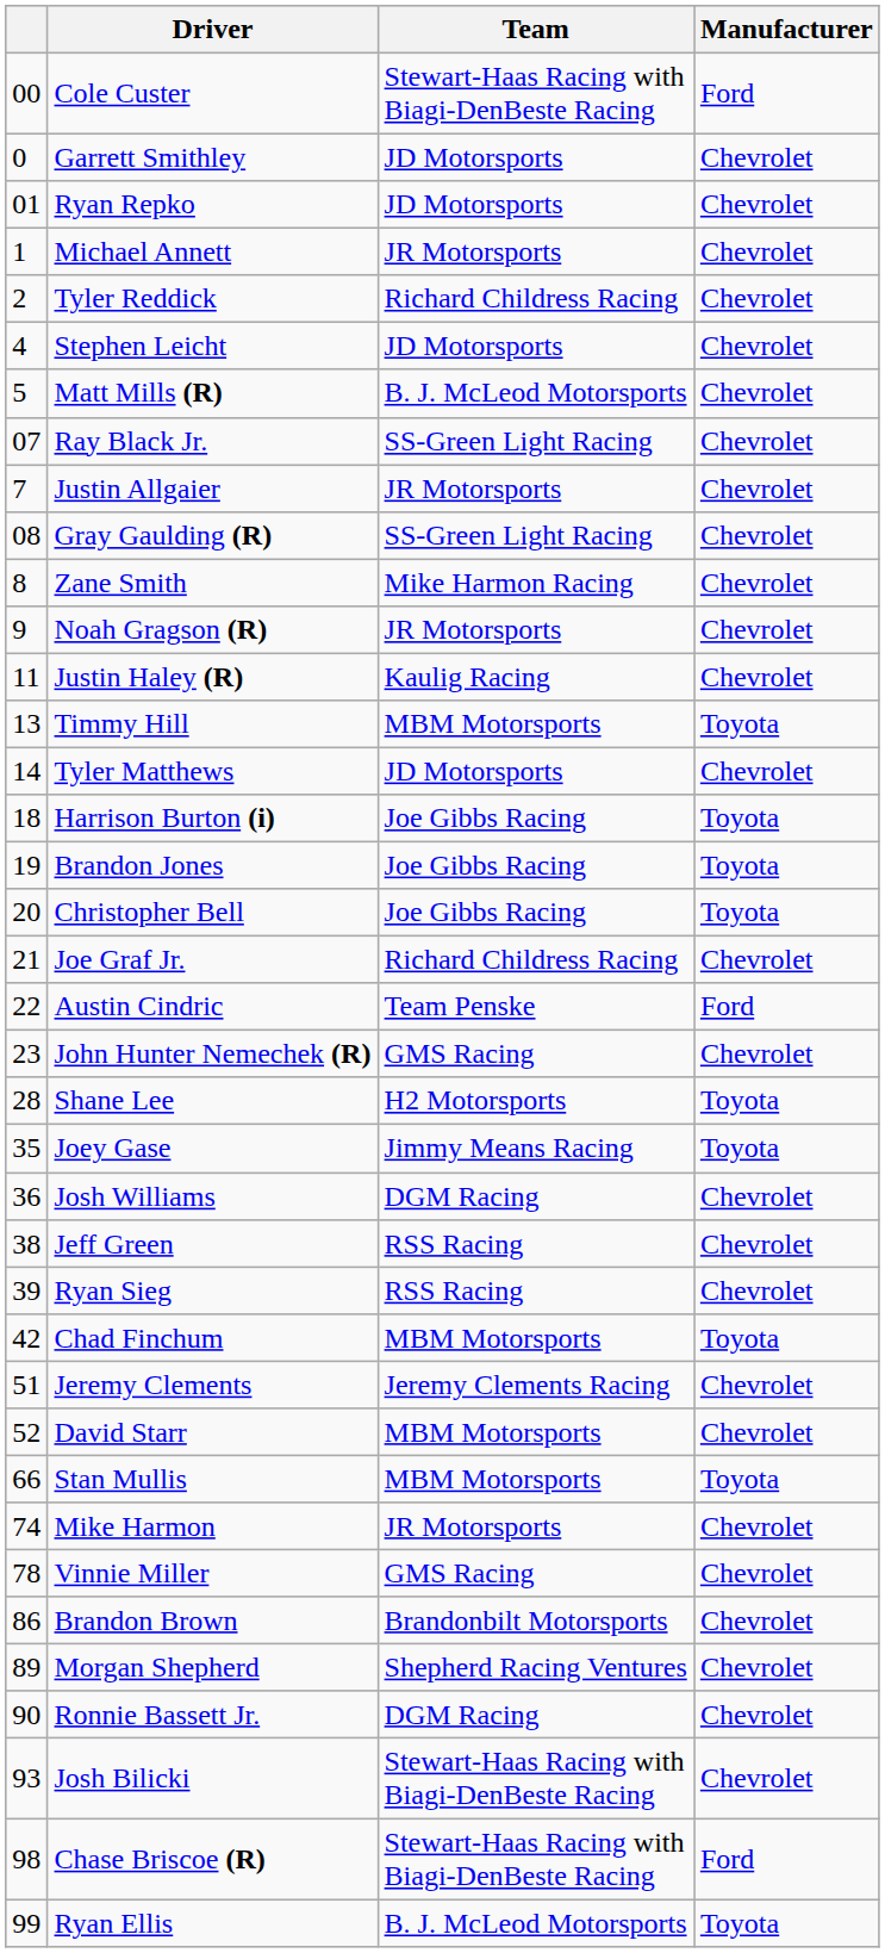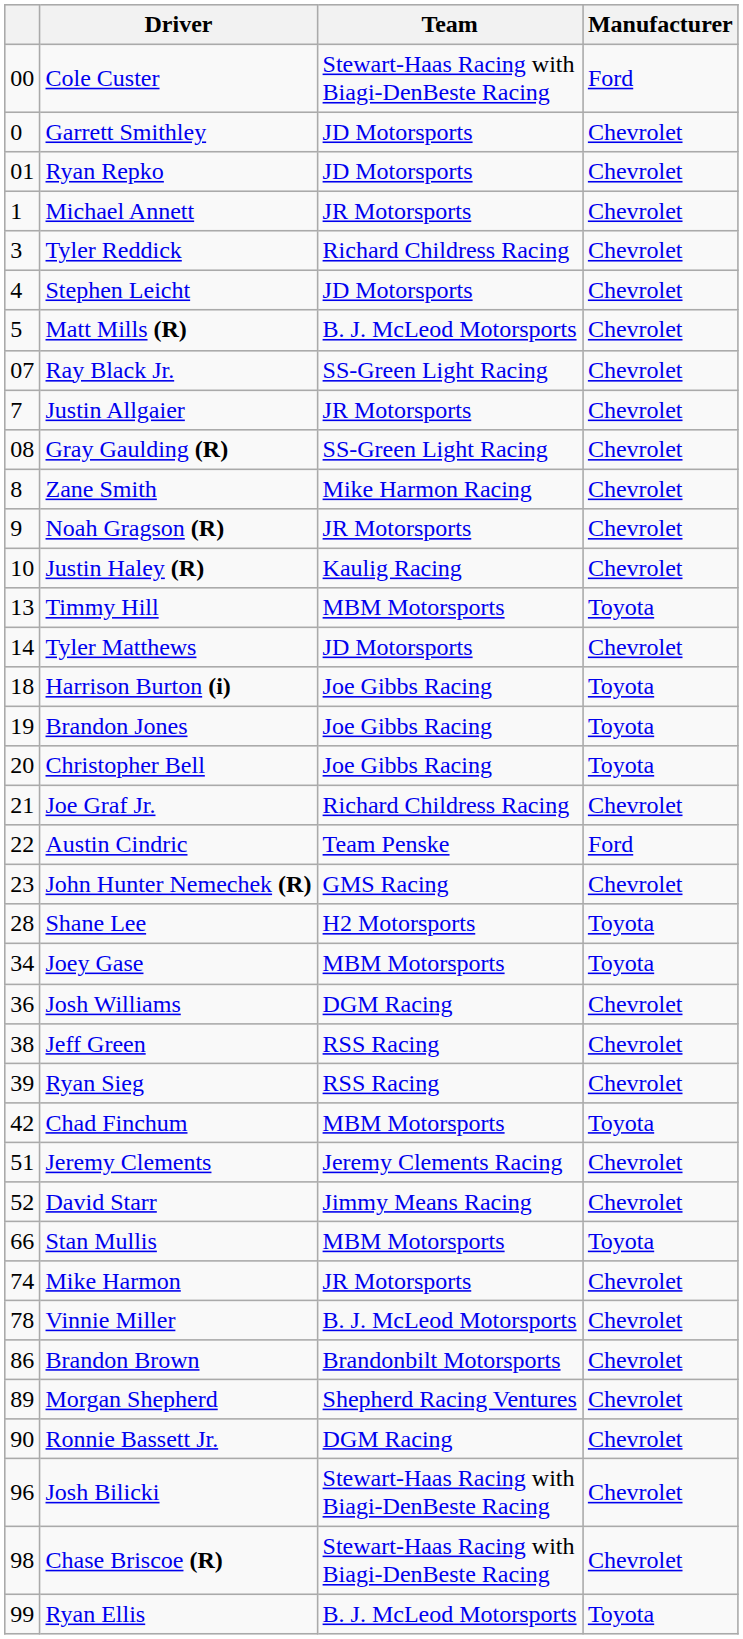 <table class="wikitable" style="font-size:95%">
 <tr>
 <th></th>
 <th>Driver</th>
 <th>Team</th>
 <th>Manufacturer</th>
 </tr>
 <tr>
 <td>00</td>
 <td><a href='#'>Cole Custer</a></td>
 <td><a href='#'>Stewart-Haas Racing</a> with <br> <a href='#'>Biagi-DenBeste Racing</a></td>
 <td><a href='#'>Ford</a></td>
 </tr>
 <tr>
 <td>0</td>
 <td><a href='#'>Garrett Smithley</a></td>
 <td><a href='#'>JD Motorsports</a></td>
 <td><a href='#'>Chevrolet</a></td>
 </tr>
 <tr>
 <td>01</td>
 <td><a href='#'>Ryan Repko</a></td>
 <td><a href='#'>JD Motorsports</a></td>
 <td><a href='#'>Chevrolet</a></td>
 </tr>
 <tr>
 <td>1</td>
 <td><a href='#'>Michael Annett</a></td>
 <td><a href='#'>JR Motorsports</a></td>
 <td><a href='#'>Chevrolet</a></td>
 </tr>
 <tr>
-<td>2</td>
+<td>3</td>
 <td><a href='#'>Tyler Reddick</a></td>
 <td><a href='#'>Richard Childress Racing</a></td>
 <td><a href='#'>Chevrolet</a></td>
 </tr>
 <tr>
 <td>4</td>
 <td><a href='#'>Stephen Leicht</a></td>
 <td><a href='#'>JD Motorsports</a></td>
 <td><a href='#'>Chevrolet</a></td>
 </tr>
 <tr>
 <td>5</td>
 <td><a href='#'>Matt Mills</a> <strong>(R)</strong></td>
 <td><a href='#'>B. J. McLeod Motorsports</a></td>
 <td><a href='#'>Chevrolet</a></td>
 </tr>
 <tr>
 <td>07</td>
 <td><a href='#'>Ray Black Jr.</a></td>
 <td><a href='#'>SS-Green Light Racing</a></td>
 <td><a href='#'>Chevrolet</a></td>
 </tr>
 <tr>
 <td>7</td>
 <td><a href='#'>Justin Allgaier</a></td>
 <td><a href='#'>JR Motorsports</a></td>
 <td><a href='#'>Chevrolet</a></td>
 </tr>
 <tr>
 <td>08</td>
 <td><a href='#'>Gray Gaulding</a> <strong>(R)</strong></td>
 <td><a href='#'>SS-Green Light Racing</a></td>
 <td><a href='#'>Chevrolet</a></td>
 </tr>
 <tr>
 <td>8</td>
 <td><a href='#'>Zane Smith</a></td>
 <td><a href='#'>Mike Harmon Racing</a></td>
 <td><a href='#'>Chevrolet</a></td>
 </tr>
 <tr>
 <td>9</td>
 <td><a href='#'>Noah Gragson</a> <strong>(R)</strong></td>
 <td><a href='#'>JR Motorsports</a></td>
 <td><a href='#'>Chevrolet</a></td>
 </tr>
 <tr>
-<td>11</td>
+<td>10</td>
 <td><a href='#'>Justin Haley</a> <strong>(R)</strong></td>
 <td><a href='#'>Kaulig Racing</a></td>
 <td><a href='#'>Chevrolet</a></td>
 </tr>
 <tr>
 <td>13</td>
 <td><a href='#'>Timmy Hill</a></td>
 <td><a href='#'>MBM Motorsports</a></td>
 <td><a href='#'>Toyota</a></td>
 </tr>
 <tr>
 <td>14</td>
 <td><a href='#'>Tyler Matthews</a></td>
 <td><a href='#'>JD Motorsports</a></td>
 <td><a href='#'>Chevrolet</a></td>
 </tr>
 <tr>
 <td>18</td>
 <td><a href='#'>Harrison Burton</a> <strong>(i)</strong></td>
 <td><a href='#'>Joe Gibbs Racing</a></td>
 <td><a href='#'>Toyota</a></td>
 </tr>
 <tr>
 <td>19</td>
 <td><a href='#'>Brandon Jones</a></td>
 <td><a href='#'>Joe Gibbs Racing</a></td>
 <td><a href='#'>Toyota</a></td>
 </tr>
 <tr>
 <td>20</td>
 <td><a href='#'>Christopher Bell</a></td>
 <td><a href='#'>Joe Gibbs Racing</a></td>
 <td><a href='#'>Toyota</a></td>
 </tr>
 <tr>
 <td>21</td>
 <td><a href='#'>Joe Graf Jr.</a></td>
 <td><a href='#'>Richard Childress Racing</a></td>
 <td><a href='#'>Chevrolet</a></td>
 </tr>
 <tr>
 <td>22</td>
 <td><a href='#'>Austin Cindric</a></td>
 <td><a href='#'>Team Penske</a></td>
 <td><a href='#'>Ford</a></td>
 </tr>
 <tr>
 <td>23</td>
 <td><a href='#'>John Hunter Nemechek</a> <strong>(R)</strong></td>
 <td><a href='#'>GMS Racing</a></td>
 <td><a href='#'>Chevrolet</a></td>
 </tr>
 <tr>
 <td>28</td>
 <td><a href='#'>Shane Lee</a></td>
 <td><a href='#'>H2 Motorsports</a></td>
 <td><a href='#'>Toyota</a></td>
 </tr>
 <tr>
-<td>35</td>
+<td>34</td>
 <td><a href='#'>Joey Gase</a></td>
-<td><a href='#'>Jimmy Means Racing</a></td>
+<td><a href='#'>MBM Motorsports</a></td>
 <td><a href='#'>Toyota</a></td>
 </tr>
 <tr>
 <td>36</td>
 <td><a href='#'>Josh Williams</a></td>
 <td><a href='#'>DGM Racing</a></td>
 <td><a href='#'>Chevrolet</a></td>
 </tr>
 <tr>
 <td>38</td>
 <td><a href='#'>Jeff Green</a></td>
 <td><a href='#'>RSS Racing</a></td>
 <td><a href='#'>Chevrolet</a></td>
 </tr>
 <tr>
 <td>39</td>
 <td><a href='#'>Ryan Sieg</a></td>
 <td><a href='#'>RSS Racing</a></td>
 <td><a href='#'>Chevrolet</a></td>
 </tr>
 <tr>
 <td>42</td>
 <td><a href='#'>Chad Finchum</a></td>
 <td><a href='#'>MBM Motorsports</a></td>
 <td><a href='#'>Toyota</a></td>
 </tr>
 <tr>
 <td>51</td>
 <td><a href='#'>Jeremy Clements</a></td>
 <td><a href='#'>Jeremy Clements Racing</a></td>
 <td><a href='#'>Chevrolet</a></td>
 </tr>
 <tr>
 <td>52</td>
 <td><a href='#'>David Starr</a></td>
-<td><a href='#'>MBM Motorsports</a></td>
+<td><a href='#'>Jimmy Means Racing</a></td>
 <td><a href='#'>Chevrolet</a></td>
 </tr>
 <tr>
 <td>66</td>
 <td><a href='#'>Stan Mullis</a></td>
 <td><a href='#'>MBM Motorsports</a></td>
 <td><a href='#'>Toyota</a></td>
 </tr>
 <tr>
 <td>74</td>
 <td><a href='#'>Mike Harmon</a></td>
 <td><a href='#'>JR Motorsports</a></td>
 <td><a href='#'>Chevrolet</a></td>
 </tr>
 <tr>
 <td>78</td>
 <td><a href='#'>Vinnie Miller</a></td>
-<td><a href='#'>GMS Racing</a></td>
+<td><a href='#'>B. J. McLeod Motorsports</a></td>
 <td><a href='#'>Chevrolet</a></td>
 </tr>
 <tr>
 <td>86</td>
 <td><a href='#'>Brandon Brown</a></td>
 <td><a href='#'>Brandonbilt Motorsports</a></td>
 <td><a href='#'>Chevrolet</a></td>
 </tr>
 <tr>
 <td>89</td>
 <td><a href='#'>Morgan Shepherd</a></td>
 <td><a href='#'>Shepherd Racing Ventures</a></td>
 <td><a href='#'>Chevrolet</a></td>
 </tr>
 <tr>
 <td>90</td>
 <td><a href='#'>Ronnie Bassett Jr.</a></td>
 <td><a href='#'>DGM Racing</a></td>
 <td><a href='#'>Chevrolet</a></td>
 </tr>
 <tr>
-<td>93</td>
+<td>96</td>
 <td><a href='#'>Josh Bilicki</a></td>
 <td><a href='#'>Stewart-Haas Racing</a> with <br> <a href='#'>Biagi-DenBeste Racing</a></td>
 <td><a href='#'>Chevrolet</a></td>
 </tr>
 <tr>
 <td>98</td>
 <td><a href='#'>Chase Briscoe</a> <strong>(R)</strong></td>
 <td><a href='#'>Stewart-Haas Racing</a> with <br> <a href='#'>Biagi-DenBeste Racing</a></td>
-<td><a href='#'>Ford</a></td>
+<td><a href='#'>Chevrolet</a></td>
 </tr>
 <tr>
 <td>99</td>
 <td><a href='#'>Ryan Ellis</a></td>
 <td><a href='#'>B. J. McLeod Motorsports</a></td>
 <td><a href='#'>Toyota</a></td>
 </tr>
 </table>
